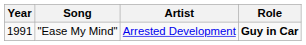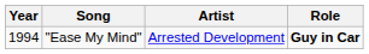 <table class="wikitable">
 <tr>
 <th>Year</th>
 <th>Song</th>
 <th>Artist</th>
 <th>Role</th>
 </tr>
 <tr>
-<td>1991</td>
+<td>1994</td>
 <td>"Ease My Mind"</td>
 <td><a href='#'>Arrested Development</a></td>
 <td><strong>Guy in Car</strong></td>
 </tr>
 </table>
